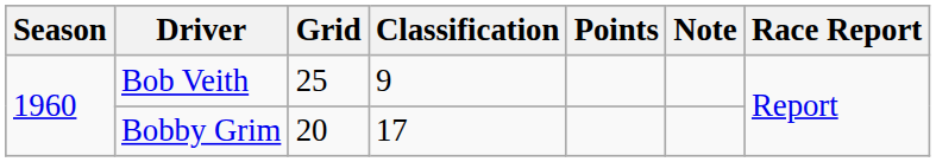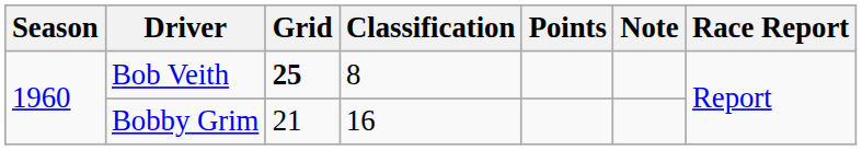 <table class=wikitable>
 <tr>
 <th>Season</th>
 <th>Driver</th>
 <th>Grid</th>
 <th>Classification</th>
 <th>Points</th>
 <th>Note</th>
 <th>Race Report</th>
 </tr>
 <tr>
 <td rowspan=2><a href='#'>1960</a></td>
 <td><a href='#'>Bob Veith</a></td>
-<td>25</td>
-<td>9</td>
+<td><strong>25</strong></td>
+<td>8</td>
 <td> </td>
 <td> </td>
 <td rowspan=2><a href='#'>Report</a></td>
 </tr>
 <tr>
 <td><a href='#'>Bobby Grim</a></td>
-<td>20</td>
-<td>17</td>
+<td>21</td>
+<td>16</td>
 <td> </td>
 <td> </td>
 </tr>
 </table>
